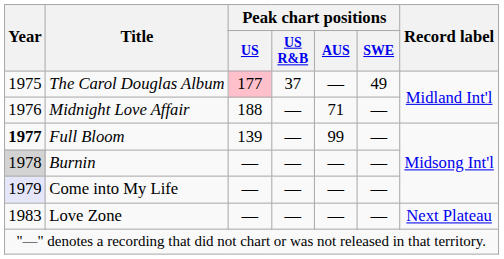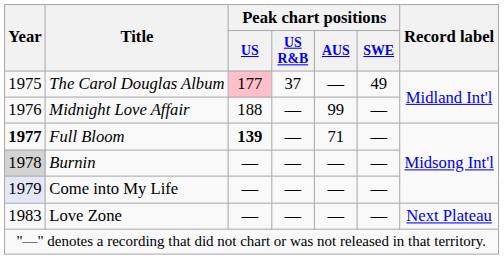 <table class="wikitable" style="text-align:center;">
 <tr>
 <th rowspan="2">Year</th>
 <th rowspan="2">Title</th>
 <th colspan="4">Peak chart positions</th>
 <th rowspan="2">Record label</th>
 </tr>
 <tr style="font-size:smaller;">
 <th width="35"><a href='#'>US</a><br></th>
 <th width="35"><a href='#'>US<br>R&B</a><br></th>
 <th width="35"><a href='#'>AUS</a><br></th>
 <th width="35"><a href='#'>SWE</a><br></th>
 </tr>
 <tr>
 <td rowspan="1">1975</td>
 <td align="left"><em>The Carol Douglas Album</em></td>
 <td style="background: pink;">177</td>
 <td>37</td>
 <td>—</td>
 <td>49</td>
 <td rowspan="2"><a href='#'>Midland Int'l</a></td>
 </tr>
 <tr>
 <td rowspan="1">1976</td>
 <td align="left"><em>Midnight Love Affair</em></td>
 <td>188</td>
 <td>—</td>
-<td>71</td>
+<td>99</td>
 <td>—</td>
 </tr>
 <tr>
 <td rowspan="1"><strong>1977</strong></td>
 <td align="left"><em>Full Bloom</em></td>
-<td>139</td>
+<td><strong>139</strong></td>
 <td>—</td>
-<td>99</td>
+<td>71</td>
 <td>—</td>
 <td rowspan="3"><a href='#'>Midsong Int'l</a></td>
 </tr>
 <tr>
 <td rowspan="1" style="background: lightgrey;">1978</td>
 <td align="left"><em>Burnin<strong></td>
 <td>—</td>
 <td>—</td>
 <td>—</td>
 <td>—</td>
 </tr>
 <tr>
 <td rowspan="1" style="background: lavender;">1979</td>
 <td align="left"></em>Come into My Life<em></td>
 <td>—</td>
 <td>—</td>
 <td>—</td>
 <td>—</td>
 </tr>
 <tr>
 <td rowspan="1">1983</td>
 <td align="left"></em>Love Zone<em></td>
 <td>—</td>
 <td>—</td>
 <td>—</td>
 <td>—</td>
 <td rowspan="1"><a href='#'>Next Plateau</a></td>
 </tr>
 <tr>
 <td colspan="15" style="font-size:90%">"—" denotes a recording that did not chart or was not released in that territory.</td>
 </tr>
 </table>
